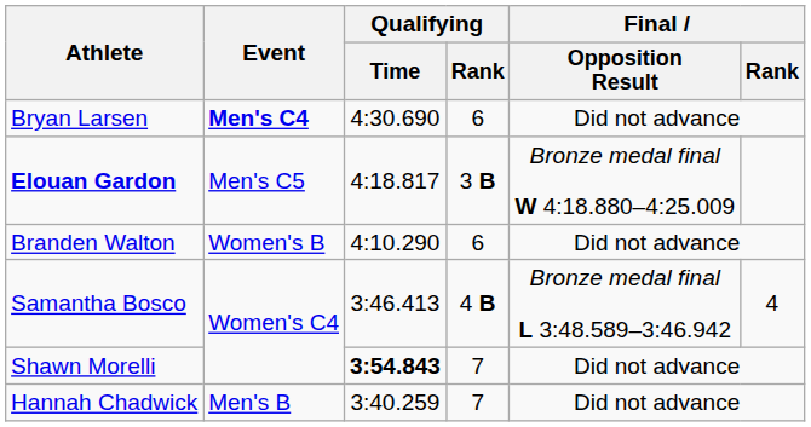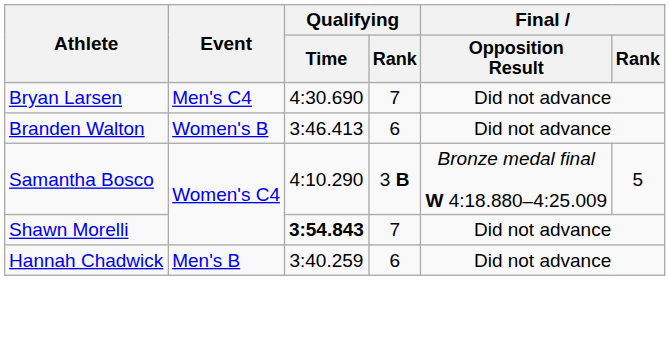 <table class=wikitable style=font-size:90%;text-align:center>
 <tr>
 <th rowspan=2>Athlete</th>
 <th rowspan=2>Event</th>
 <th colspan=2>Qualifying</th>
 <th colspan=2>Final / </th>
 </tr>
 <tr style=font-size:95%>
 <th>Time</th>
 <th>Rank</th>
 <th>Opposition<br>Result</th>
 <th>Rank</th>
 </tr>
 <tr>
 <td align=left><a href='#'>Bryan Larsen</a></td>
-<td align=left><strong><a href='#'>Men's C4</a></strong></td>
+<td align=left><a href='#'>Men's C4</a></td>
 <td>4:30.690</td>
-<td>6</td>
+<td>7</td>
 <td colspan=2>Did not advance</td>
-</tr>
-<tr>
-<td align=left><strong><a href='#'>Elouan Gardon</a></strong></td>
-<td align=left><a href='#'>Men's C5</a></td>
-<td>4:18.817</td>
-<td>3 <strong>B</strong></td>
-<td><em>Bronze medal final</em><br><br><strong>W</strong> 4:18.880–4:25.009</td>
-<td></td>
 </tr>
 <tr>
 <td align=left><a href='#'>Branden Walton</a><br></td>
 <td align=left><a href='#'>Women's B</a></td>
-<td>4:10.290</td>
+<td>3:46.413</td>
 <td>6</td>
 <td colspan=2>Did not advance</td>
 </tr>
 <tr>
 <td align=left><a href='#'>Samantha Bosco</a></td>
 <td align=left rowspan=2><a href='#'>Women's C4</a></td>
-<td>3:46.413</td>
-<td>4 <strong>B</strong></td>
-<td><em>Bronze medal final</em><br><br><strong>L</strong> 3:48.589–3:46.942</td>
-<td>4</td>
+<td>4:10.290</td>
+<td>3 <strong>B</strong></td>
+<td><em>Bronze medal final</em><br><br><strong>W</strong> 4:18.880–4:25.009</td>
+<td>5</td>
 </tr>
 <tr>
 <td align=left><a href='#'>Shawn Morelli</a></td>
 <td><strong>3:54.843</strong></td>
 <td>7</td>
 <td colspan=2>Did not advance</td>
 </tr>
 <tr>
 <td align=left><a href='#'>Hannah Chadwick</a><br></td>
 <td align=left><a href='#'>Men's B</a></td>
 <td>3:40.259</td>
-<td>7</td>
+<td>6</td>
 <td colspan=2>Did not advance</td>
 </tr>
 </table>
